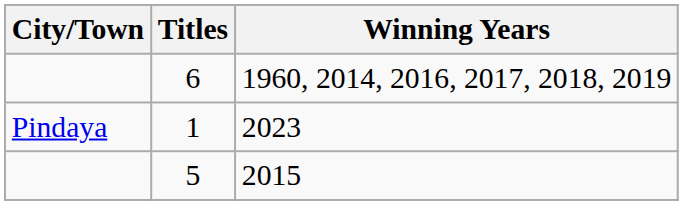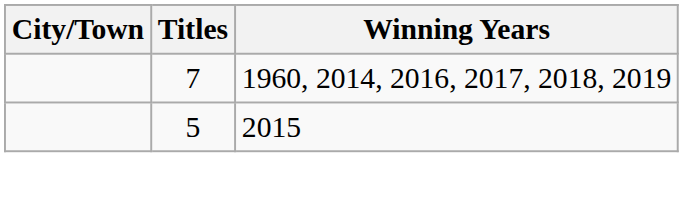 <table class="wikitable" style="font-size: 95%;">
 <tr>
 <th bgcolor="#efefef">City/Town</th>
 <th bgcolor="#efefef">Titles</th>
 <th bgcolor="#efefef">Winning Years</th>
 </tr>
 <tr>
 <td></td>
-<td style="text-align:center;">6</td>
+<td style="text-align:center;">7</td>
 <td>1960, 2014, 2016, 2017, 2018, 2019</td>
-</tr>
-<tr>
-<td> <a href='#'>Pindaya</a></td>
-<td style="text-align:center;">1</td>
-<td>2023</td>
 </tr>
 <tr>
 <td></td>
 <td style="text-align:center;">5</td>
 <td>2015</td>
 </tr>
 </table>
